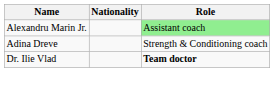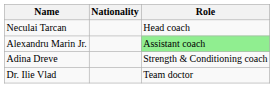 <table class="wikitable">
 <tr>
 <th>Name</th>
 <th>Nationality</th>
 <th>Role</th>
+</tr>
+<tr>
+<td>Neculai Tarcan</td>
+<td></td>
+<td>Head coach</td>
 </tr>
 <tr>
 <td>Alexandru Marin Jr.</td>
 <td></td>
 <td style="background: lightgreen;">Assistant coach</td>
 </tr>
 <tr>
 <td>Adina Dreve</td>
 <td></td>
 <td>Strength & Conditioning coach</td>
 </tr>
 <tr>
 <td>Dr. Ilie Vlad</td>
 <td></td>
-<td><strong>Team doctor</strong></td>
+<td>Team doctor</td>
 </tr>
 </table>
